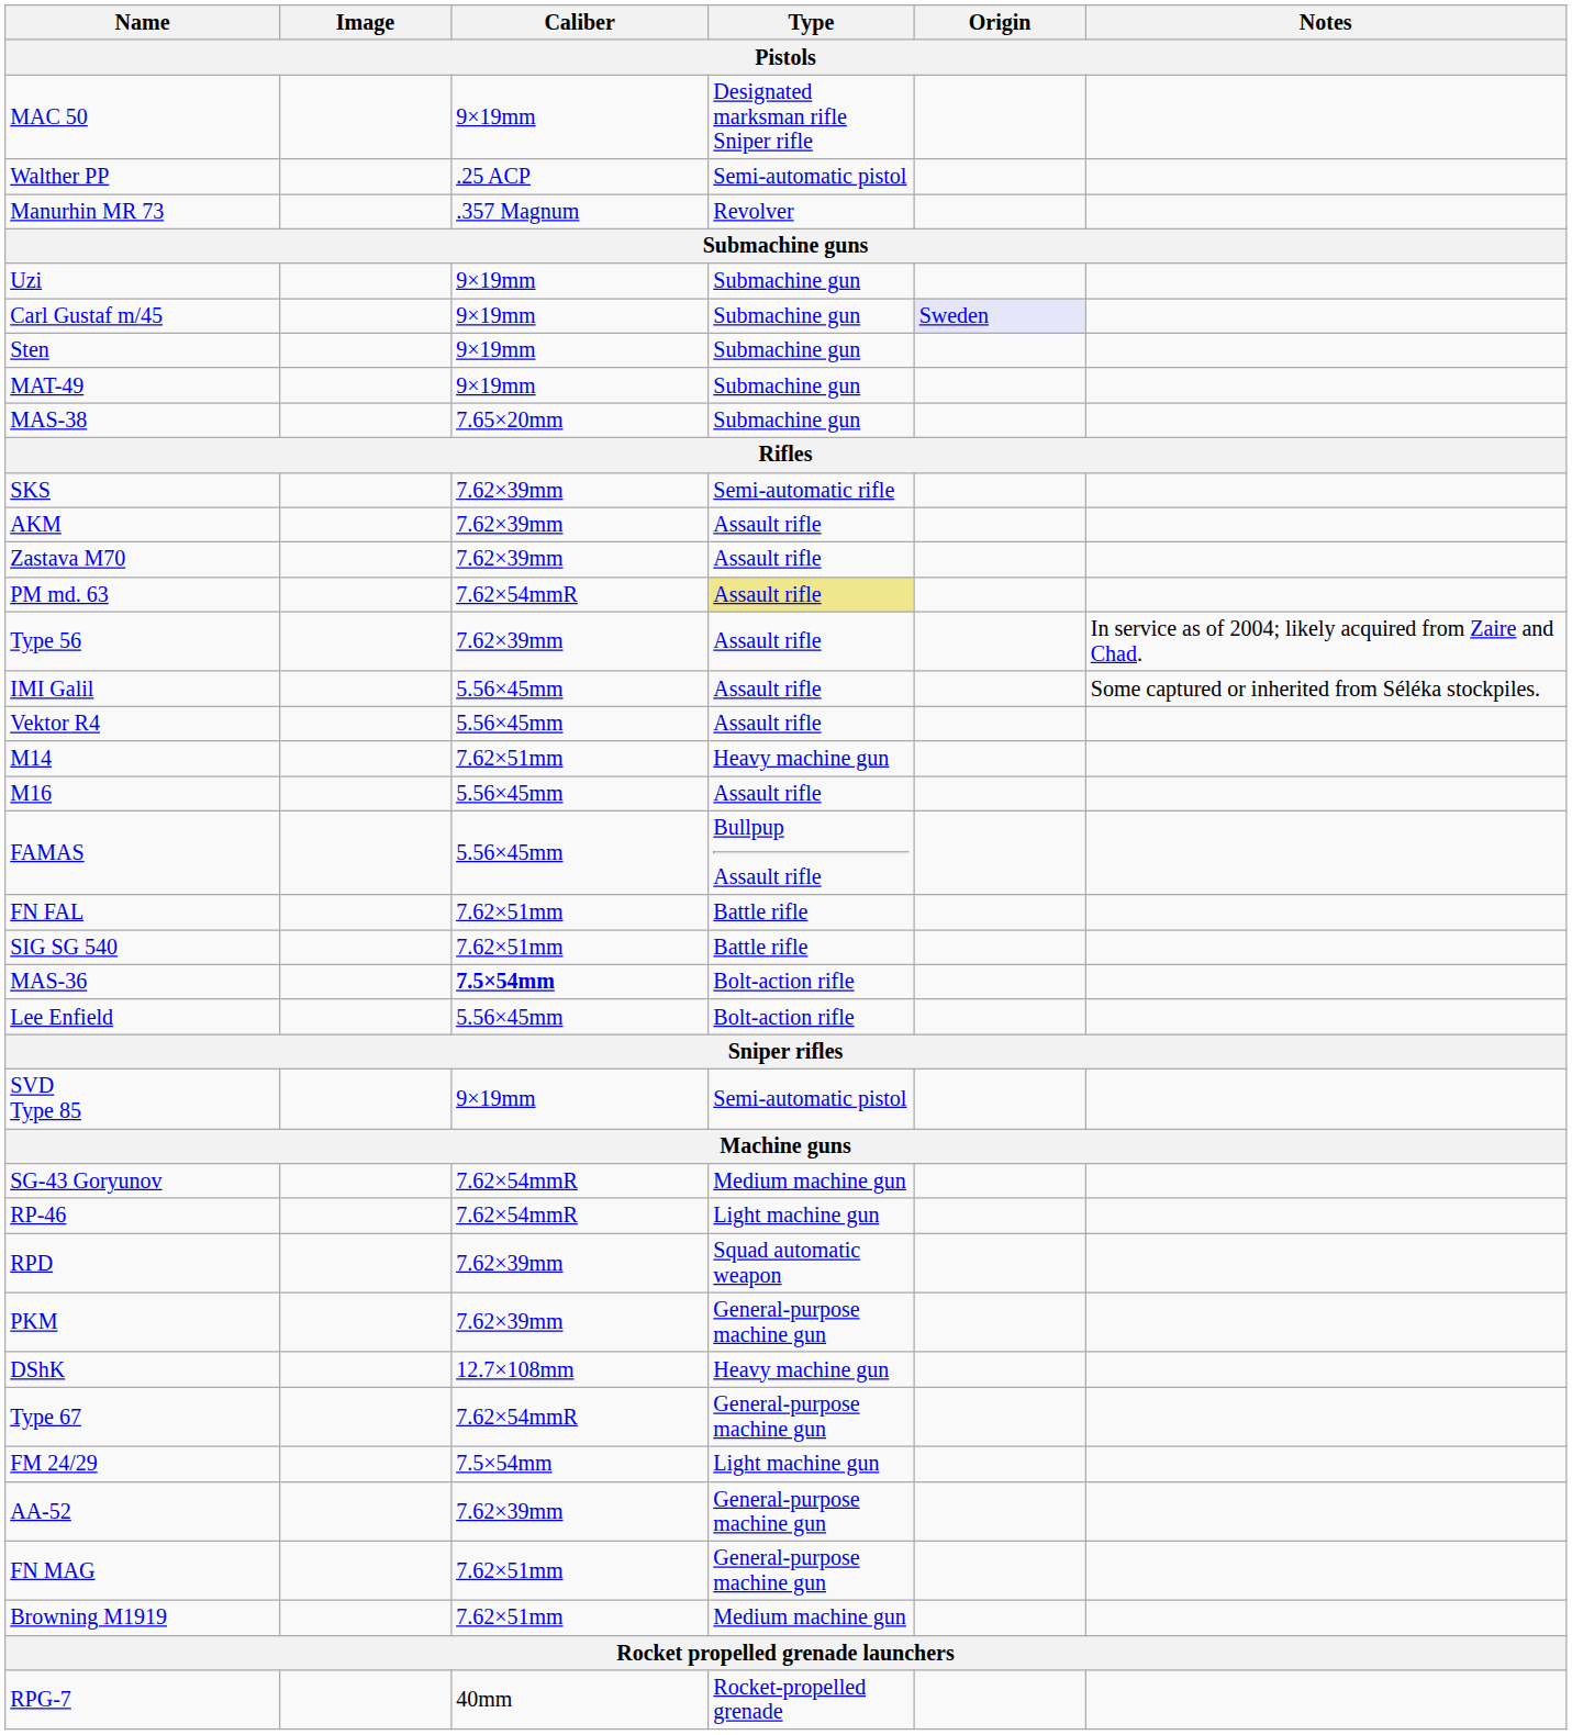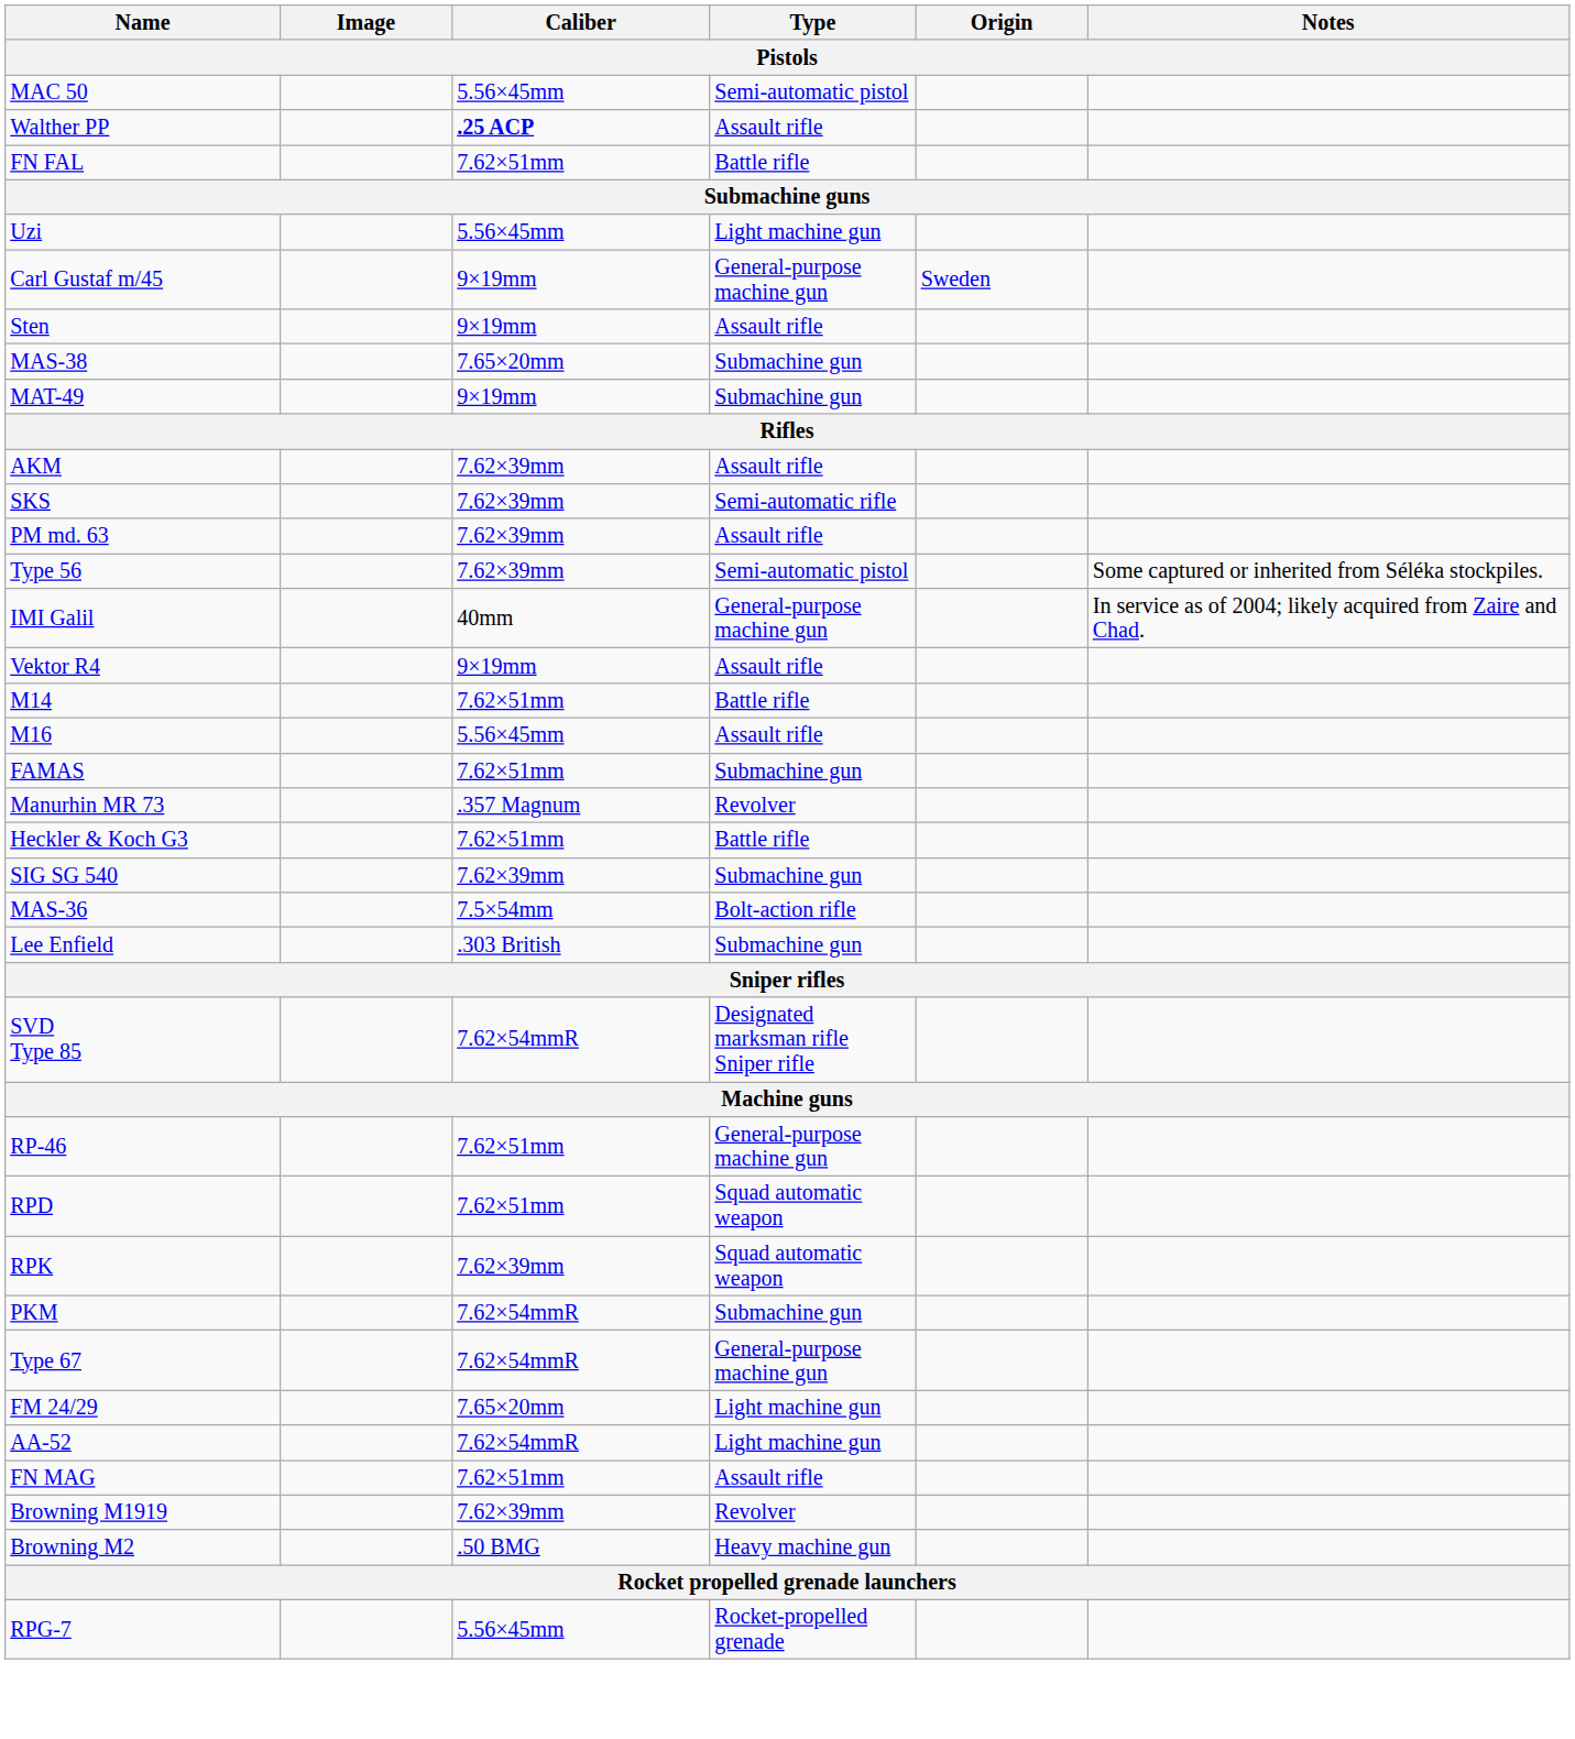 <table class="wikitable" style="width:90%;">
 <tr>
 <th width=16%>Name</th>
 <th width=10%>Image</th>
 <th width=15%>Caliber</th>
 <th width=12%>Type</th>
 <th width=10%>Origin</th>
 <th width=28%>Notes</th>
 </tr>
 <tr>
 <th colspan="6">Pistols</th>
 </tr>
 <tr>
 <td><a href='#'>MAC 50</a></td>
 <td></td>
-<td><a href='#'>9×19mm</a></td>
-<td><a href='#'>Designated marksman rifle</a><br><a href='#'>Sniper rifle</a></td>
+<td><a href='#'>5.56×45mm</a></td>
+<td><a href='#'>Semi-automatic pistol</a></td>
 <td></td>
 <td></td>
 </tr>
 <tr>
 <td><a href='#'>Walther PP</a></td>
 <td></td>
-<td><a href='#'>.25 ACP</a></td>
-<td><a href='#'>Semi-automatic pistol</a></td>
+<td><strong><a href='#'>.25 ACP</a></strong></td>
+<td><a href='#'>Assault rifle</a></td>
 <td></td>
 <td></td>
 </tr>
 <tr>
-<td><a href='#'>Manurhin MR 73</a></td>
+<td><a href='#'>FN FAL</a></td>
 <td></td>
-<td><a href='#'>.357 Magnum</a></td>
-<td><a href='#'>Revolver</a></td>
+<td><a href='#'>7.62×51mm</a></td>
+<td><a href='#'>Battle rifle</a></td>
 <td></td>
 <td></td>
 </tr>
 <tr>
 <th colspan="6">Submachine guns</th>
 </tr>
 <tr>
 <td><a href='#'>Uzi</a></td>
 <td></td>
-<td><a href='#'>9×19mm</a></td>
-<td><a href='#'>Submachine gun</a></td>
+<td><a href='#'>5.56×45mm</a></td>
+<td><a href='#'>Light machine gun</a></td>
 <td></td>
 <td></td>
 </tr>
 <tr>
 <td><a href='#'>Carl Gustaf m/45</a></td>
 <td></td>
 <td><a href='#'>9×19mm</a></td>
-<td><a href='#'>Submachine gun</a></td>
-<td style="background: lavender;"> <a href='#'>Sweden</a></td>
+<td><a href='#'>General-purpose machine gun</a></td>
+<td> <a href='#'>Sweden</a></td>
 <td></td>
 </tr>
 <tr>
 <td><a href='#'>Sten</a></td>
 <td></td>
 <td><a href='#'>9×19mm</a></td>
+<td><a href='#'>Assault rifle</a></td>
+<td></td>
+<td></td>
+</tr>
+<tr>
+<td><a href='#'>MAS-38</a></td>
+<td></td>
+<td><a href='#'>7.65×20mm</a></td>
 <td><a href='#'>Submachine gun</a></td>
 <td></td>
 <td></td>
 </tr>
 <tr>
 <td><a href='#'>MAT-49</a></td>
 <td></td>
 <td><a href='#'>9×19mm</a></td>
 <td><a href='#'>Submachine gun</a></td>
 <td></td>
 <td></td>
 </tr>
 <tr>
-<td><a href='#'>MAS-38</a></td>
+<th colspan="6">Rifles</th>
+</tr>
+<tr>
+<td><a href='#'>AKM</a></td>
 <td></td>
-<td><a href='#'>7.65×20mm</a></td>
-<td><a href='#'>Submachine gun</a></td>
+<td><a href='#'>7.62×39mm</a></td>
+<td><a href='#'>Assault rifle</a></td>
 <td></td>
 <td></td>
-</tr>
-<tr>
-<th colspan="6">Rifles</th>
 </tr>
 <tr>
 <td><a href='#'>SKS</a></td>
 <td></td>
 <td><a href='#'>7.62×39mm</a></td>
 <td><a href='#'>Semi-automatic rifle</a></td>
 <td></td>
 <td></td>
 </tr>
 <tr>
-<td><a href='#'>AKM</a></td>
+<td><a href='#'>PM md. 63</a></td>
 <td></td>
 <td><a href='#'>7.62×39mm</a></td>
 <td><a href='#'>Assault rifle</a></td>
 <td></td>
 <td></td>
 </tr>
 <tr>
-<td><a href='#'>Zastava M70</a></td>
-<td></td>
-<td><a href='#'>7.62×39mm</a></td>
-<td><a href='#'>Assault rifle</a></td>
-<td></td>
-<td></td>
-</tr>
-<tr>
-<td><a href='#'>PM md. 63</a></td>
-<td></td>
-<td><a href='#'>7.62×54mmR</a></td>
-<td style="background: khaki;"><a href='#'>Assault rifle</a></td>
-<td></td>
-<td></td>
-</tr>
-<tr>
 <td><a href='#'>Type 56</a></td>
 <td></td>
 <td><a href='#'>7.62×39mm</a></td>
-<td><a href='#'>Assault rifle</a></td>
+<td><a href='#'>Semi-automatic pistol</a></td>
+<td></td>
+<td>Some captured or inherited from Séléka stockpiles.</td>
+</tr>
+<tr>
+<td><a href='#'>IMI Galil</a></td>
+<td></td>
+<td>40mm</td>
+<td><a href='#'>General-purpose machine gun</a></td>
 <td></td>
 <td>In service as of 2004; likely acquired from <a href='#'>Zaire</a> and <a href='#'>Chad</a>.</td>
 </tr>
 <tr>
-<td><a href='#'>IMI Galil</a></td>
-<td></td>
-<td><a href='#'>5.56×45mm</a></td>
-<td><a href='#'>Assault rifle</a></td>
-<td></td>
-<td>Some captured or inherited from Séléka stockpiles.</td>
-</tr>
-<tr>
 <td><a href='#'>Vektor R4</a></td>
 <td></td>
-<td><a href='#'>5.56×45mm</a></td>
+<td><a href='#'>9×19mm</a></td>
 <td><a href='#'>Assault rifle</a></td>
 <td></td>
 <td></td>
 </tr>
 <tr>
 <td><a href='#'>M14</a></td>
 <td></td>
 <td><a href='#'>7.62×51mm</a></td>
-<td><a href='#'>Heavy machine gun</a></td>
+<td><a href='#'>Battle rifle</a></td>
 <td></td>
 <td></td>
 </tr>
 <tr>
 <td><a href='#'>M16</a></td>
 <td></td>
 <td><a href='#'>5.56×45mm</a></td>
 <td><a href='#'>Assault rifle</a></td>
 <td></td>
 <td></td>
 </tr>
 <tr>
 <td><a href='#'>FAMAS</a></td>
 <td></td>
-<td><a href='#'>5.56×45mm</a></td>
-<td><a href='#'>Bullpup</a><hr><a href='#'>Assault rifle</a></td>
+<td><a href='#'>7.62×51mm</a></td>
+<td><a href='#'>Submachine gun</a></td>
 <td></td>
 <td></td>
 </tr>
 <tr>
-<td><a href='#'>FN FAL</a></td>
+<td><a href='#'>Manurhin MR 73</a></td>
+<td></td>
+<td><a href='#'>.357 Magnum</a></td>
+<td><a href='#'>Revolver</a></td>
+<td></td>
+<td></td>
+</tr>
+<tr>
+<td><a href='#'>Heckler & Koch G3</a></td>
 <td></td>
 <td><a href='#'>7.62×51mm</a></td>
 <td><a href='#'>Battle rifle</a></td>
 <td></td>
 <td></td>
 </tr>
 <tr>
 <td><a href='#'>SIG SG 540</a></td>
 <td></td>
-<td><a href='#'>7.62×51mm</a></td>
-<td><a href='#'>Battle rifle</a></td>
+<td><a href='#'>7.62×39mm</a></td>
+<td><a href='#'>Submachine gun</a></td>
 <td></td>
 <td></td>
 </tr>
 <tr>
 <td><a href='#'>MAS-36</a></td>
 <td></td>
-<td><strong><a href='#'>7.5×54mm</a></strong></td>
+<td><a href='#'>7.5×54mm</a></td>
 <td><a href='#'>Bolt-action rifle</a></td>
 <td></td>
 <td></td>
 </tr>
 <tr>
 <td><a href='#'>Lee Enfield</a></td>
 <td></td>
-<td><a href='#'>5.56×45mm</a></td>
-<td><a href='#'>Bolt-action rifle</a></td>
+<td><a href='#'>.303 British</a></td>
+<td><a href='#'>Submachine gun</a></td>
 <td></td>
 <td></td>
 </tr>
 <tr>
 <th colspan="6">Sniper rifles</th>
 </tr>
 <tr>
 <td><a href='#'>SVD</a><br><a href='#'>Type 85</a></td>
 <td></td>
-<td><a href='#'>9×19mm</a></td>
-<td><a href='#'>Semi-automatic pistol</a></td>
+<td><a href='#'>7.62×54mmR</a></td>
+<td><a href='#'>Designated marksman rifle</a><br><a href='#'>Sniper rifle</a></td>
 <td><br></td>
 <td></td>
 </tr>
 <tr>
 <th colspan="6">Machine guns</th>
 </tr>
 <tr>
-<td><a href='#'>SG-43 Goryunov</a></td>
-<td></td>
-<td><a href='#'>7.62×54mmR</a></td>
-<td><a href='#'>Medium machine gun</a></td>
-<td></td>
-<td></td>
-</tr>
-<tr>
 <td><a href='#'>RP-46</a></td>
 <td></td>
-<td><a href='#'>7.62×54mmR</a></td>
-<td><a href='#'>Light machine gun</a></td>
+<td><a href='#'>7.62×51mm</a></td>
+<td><a href='#'>General-purpose machine gun</a></td>
 <td></td>
 <td></td>
 </tr>
 <tr>
 <td><a href='#'>RPD</a></td>
+<td></td>
+<td><a href='#'>7.62×51mm</a></td>
+<td><a href='#'>Squad automatic weapon</a></td>
+<td></td>
+<td></td>
+</tr>
+<tr>
+<td><a href='#'>RPK</a></td>
 <td></td>
 <td><a href='#'>7.62×39mm</a></td>
 <td><a href='#'>Squad automatic weapon</a></td>
 <td></td>
 <td></td>
 </tr>
 <tr>
 <td><a href='#'>PKM</a></td>
 <td></td>
-<td><a href='#'>7.62×39mm</a></td>
-<td><a href='#'>General-purpose machine gun</a></td>
-<td></td>
-<td></td>
-</tr>
-<tr>
-<td><a href='#'>DShK</a></td>
-<td></td>
-<td><a href='#'>12.7×108mm</a></td>
-<td><a href='#'>Heavy machine gun</a></td>
+<td><a href='#'>7.62×54mmR</a></td>
+<td><a href='#'>Submachine gun</a></td>
 <td></td>
 <td></td>
 </tr>
 <tr>
 <td><a href='#'>Type 67</a></td>
 <td></td>
 <td><a href='#'>7.62×54mmR</a></td>
 <td><a href='#'>General-purpose machine gun</a></td>
 <td></td>
 <td></td>
 </tr>
 <tr>
 <td><a href='#'>FM 24/29</a></td>
 <td></td>
-<td><a href='#'>7.5×54mm</a></td>
+<td><a href='#'>7.65×20mm</a></td>
 <td><a href='#'>Light machine gun</a></td>
 <td></td>
 <td></td>
 </tr>
 <tr>
 <td><a href='#'>AA-52</a></td>
 <td></td>
-<td><a href='#'>7.62×39mm</a></td>
-<td><a href='#'>General-purpose machine gun</a></td>
+<td><a href='#'>7.62×54mmR</a></td>
+<td><a href='#'>Light machine gun</a></td>
 <td></td>
 <td></td>
 </tr>
 <tr>
 <td><a href='#'>FN MAG</a></td>
 <td></td>
 <td><a href='#'>7.62×51mm</a></td>
-<td><a href='#'>General-purpose machine gun</a></td>
+<td><a href='#'>Assault rifle</a></td>
 <td></td>
 <td></td>
 </tr>
 <tr>
 <td><a href='#'>Browning M1919</a></td>
 <td></td>
-<td><a href='#'>7.62×51mm</a></td>
-<td><a href='#'>Medium machine gun</a></td>
+<td><a href='#'>7.62×39mm</a></td>
+<td><a href='#'>Revolver</a></td>
+<td></td>
+<td></td>
+</tr>
+<tr>
+<td><a href='#'>Browning M2</a></td>
+<td></td>
+<td><a href='#'>.50 BMG</a></td>
+<td><a href='#'>Heavy machine gun</a></td>
 <td></td>
 <td></td>
 </tr>
 <tr>
 <th colspan="6">Rocket propelled grenade launchers</th>
 </tr>
 <tr>
 <td><a href='#'>RPG-7</a></td>
 <td></td>
-<td>40mm</td>
+<td><a href='#'>5.56×45mm</a></td>
 <td><a href='#'>Rocket-propelled grenade</a></td>
 <td></td>
 <td></td>
 </tr>
 </table>
